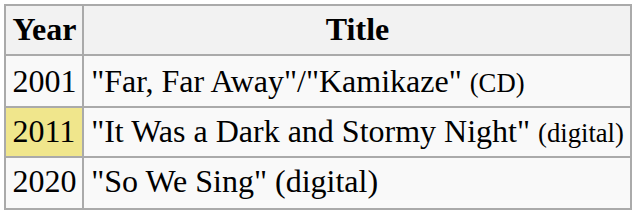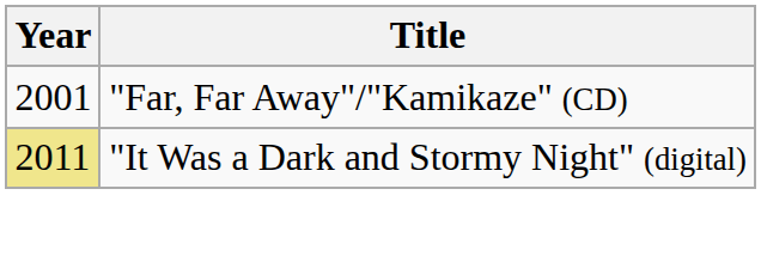 <table class="wikitable">
 <tr>
 <th><strong>Year</strong></th>
 <th><strong>Title</strong></th>
 </tr>
 <tr>
 <td>2001</td>
 <td>"Far, Far Away"/"Kamikaze" <small>(CD)</small></td>
 </tr>
 <tr>
 <td style="background: khaki;">2011</td>
 <td>"It Was a Dark and Stormy Night" <small>(digital)</small></td>
 </tr>
-<tr>
-<td>2020</td>
-<td>"So We Sing" (digital)</td>
-</tr>
 </table>
